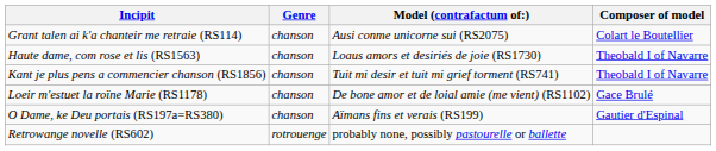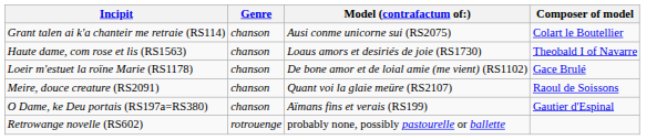 <table class="wikitable" style="text-align:left;">
 <tr>
 <th><a href='#'>Incipit</a></th>
 <th><a href='#'>Genre</a></th>
 <th>Model (<a href='#'>contrafactum</a> of:)</th>
 <th>Composer of model</th>
 </tr>
 <tr>
 <td><em>Grant talen ai k'a chanteir me retraie</em> (RS114)</td>
 <td><em>chanson</em></td>
 <td><em>Ausi conme unicorne sui</em> (RS2075)</td>
 <td><a href='#'>Colart le Boutellier</a></td>
 </tr>
 <tr>
 <td><em>Haute dame, com rose et lis</em> (RS1563)</td>
 <td><em>chanson</em></td>
 <td><em>Loaus amors et desiriés de joie</em> (RS1730)</td>
 <td><a href='#'>Theobald I of Navarre</a></td>
 </tr>
 <tr>
-<td><em>Kant je plus pens a commencier chanson</em> (RS1856)</td>
-<td><em>chanson</em></td>
-<td><em>Tuit mi desir et tuit mi grief torment</em> (RS741)</td>
-<td><a href='#'>Theobald I of Navarre</a></td>
-</tr>
-<tr>
 <td><em>Loeir m'estuet la roïne Marie</em> (RS1178)</td>
 <td><em>chanson</em></td>
 <td><em>De bone amor et de loial amie (me vient)</em> (RS1102)</td>
 <td><a href='#'>Gace Brulé</a></td>
+</tr>
+<tr>
+<td><em>Meire, douce creature</em> (RS2091)</td>
+<td><em>chanson</em></td>
+<td><em>Quant voi la glaie meüre</em> (RS2107)</td>
+<td><a href='#'>Raoul de Soissons</a></td>
 </tr>
 <tr>
 <td><em>O Dame, ke Deu portais</em> (RS197a=RS380)</td>
 <td><em>chanson</em></td>
 <td><em>Aïmans fins et verais</em> (RS199)</td>
 <td><a href='#'>Gautier d'Espinal</a></td>
 </tr>
 <tr>
 <td><em>Retrowange novelle</em> (RS602)</td>
 <td><em>rotrouenge</em></td>
 <td>probably none, possibly <em><a href='#'>pastourelle</a></em> or <em><a href='#'>ballette</a></em></td>
 <td></td>
 </tr>
 </table>
